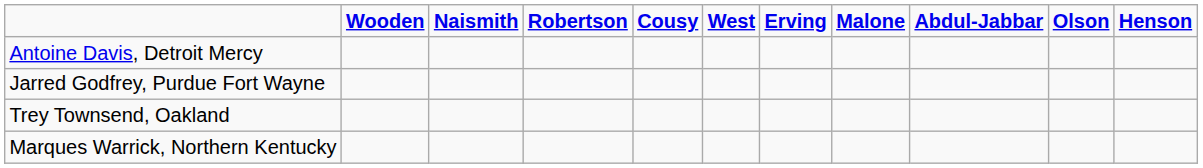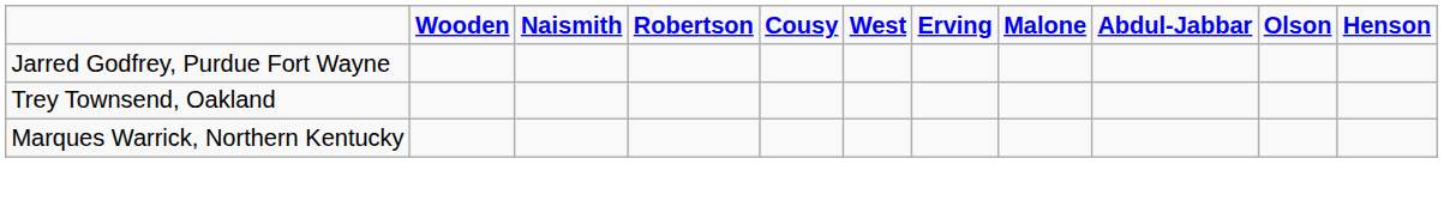 <table class="wikitable" style="white-space:nowrap; font-size:90%;">
 <tr>
 <td></td>
 <td><strong><a href='#'>Wooden</a></strong></td>
 <td><strong><a href='#'>Naismith</a></strong> </td>
 <td><strong><a href='#'>Robertson</a></strong></td>
 <td><strong><a href='#'>Cousy</a></strong></td>
 <td><strong><a href='#'>West</a></strong></td>
 <td><strong><a href='#'>Erving</a></strong></td>
 <td><strong><a href='#'>Malone</a></strong></td>
 <td><strong><a href='#'>Abdul-Jabbar</a></strong></td>
 <td><strong><a href='#'>Olson</a></strong></td>
 <td><a href='#'><strong>Henson</strong></a></td>
-</tr>
-<tr>
-<td><a href='#'>Antoine Davis</a>, Detroit Mercy</td>
-<td></td>
-<td></td>
-<td></td>
-<td></td>
-<td></td>
-<td></td>
-<td></td>
-<td></td>
-<td></td>
-<td></td>
 </tr>
 <tr>
 <td>Jarred Godfrey, Purdue Fort Wayne</td>
 <td></td>
 <td></td>
 <td></td>
 <td></td>
 <td></td>
 <td></td>
 <td></td>
 <td></td>
 <td></td>
 <td></td>
 </tr>
 <tr>
 <td>Trey Townsend, Oakland</td>
 <td></td>
 <td></td>
 <td></td>
 <td></td>
 <td></td>
 <td></td>
 <td></td>
 <td></td>
 <td></td>
 <td></td>
 </tr>
 <tr>
 <td>Marques Warrick, Northern Kentucky</td>
 <td></td>
 <td></td>
 <td></td>
 <td></td>
 <td></td>
 <td></td>
 <td></td>
 <td></td>
 <td></td>
 <td></td>
 </tr>
 </table>
